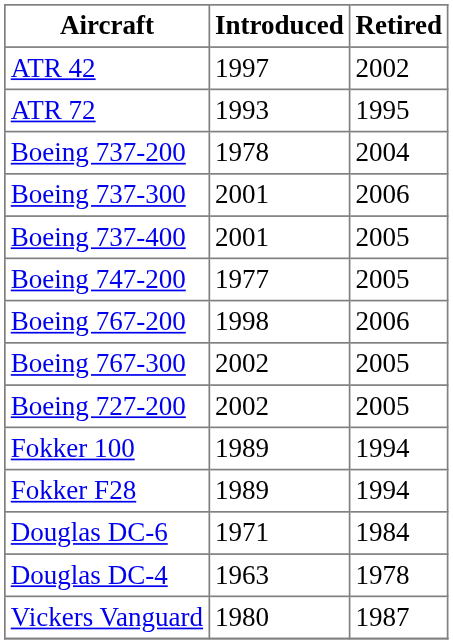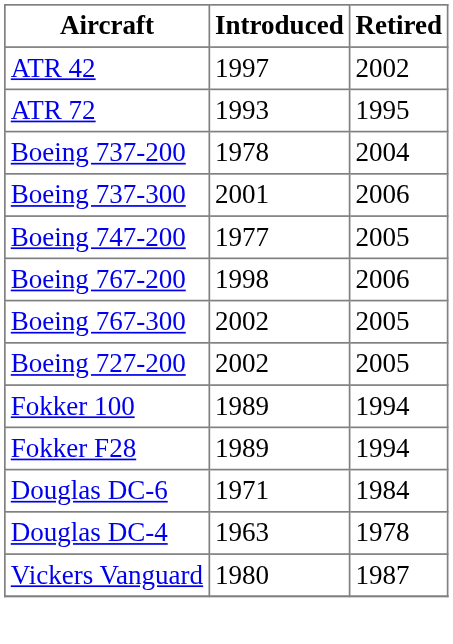 <table class="toccolours" border="1" cellpadding="3" style="border-collapse:collapse">
 <tr>
 <th>Aircraft</th>
 <th>Introduced</th>
 <th>Retired</th>
 </tr>
 <tr>
 <td><a href='#'>ATR 42</a></td>
 <td>1997</td>
 <td>2002</td>
 </tr>
 <tr>
 <td><a href='#'>ATR 72</a></td>
 <td>1993</td>
 <td>1995</td>
 </tr>
 <tr>
 <td><a href='#'>Boeing 737-200</a></td>
 <td>1978</td>
 <td>2004</td>
 </tr>
 <tr>
 <td><a href='#'>Boeing 737-300</a></td>
 <td>2001</td>
 <td>2006</td>
-</tr>
-<tr>
-<td><a href='#'>Boeing 737-400</a></td>
-<td>2001</td>
-<td>2005</td>
 </tr>
 <tr>
 <td><a href='#'>Boeing 747-200</a></td>
 <td>1977</td>
 <td>2005</td>
 </tr>
 <tr>
 <td><a href='#'>Boeing 767-200</a></td>
 <td>1998</td>
 <td>2006</td>
 </tr>
 <tr>
 <td><a href='#'>Boeing 767-300</a></td>
 <td>2002</td>
 <td>2005</td>
 </tr>
 <tr>
 <td><a href='#'>Boeing 727-200</a></td>
 <td>2002</td>
 <td>2005</td>
 </tr>
 <tr>
 <td><a href='#'>Fokker 100</a></td>
 <td>1989</td>
 <td>1994</td>
 </tr>
 <tr>
 <td><a href='#'>Fokker F28</a></td>
 <td>1989</td>
 <td>1994</td>
 </tr>
 <tr>
 <td><a href='#'>Douglas DC-6</a></td>
 <td>1971</td>
 <td>1984</td>
 </tr>
 <tr>
 <td><a href='#'>Douglas DC-4</a></td>
 <td>1963</td>
 <td>1978</td>
 </tr>
 <tr>
 <td><a href='#'>Vickers Vanguard</a></td>
 <td>1980</td>
 <td>1987</td>
 </tr>
 <tr>
 </tr>
 </table>
